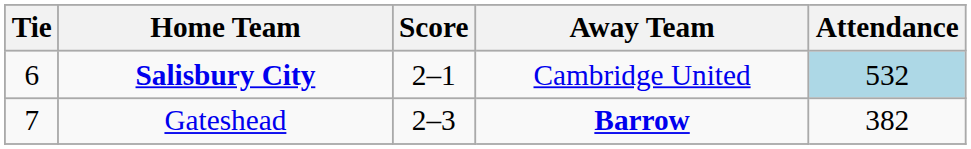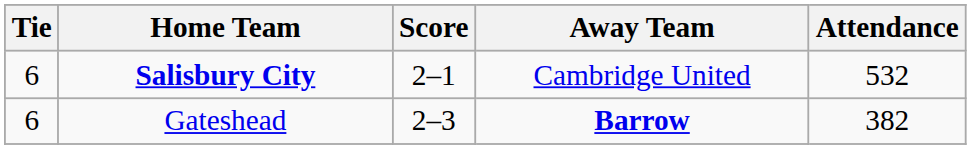 <table class="wikitable" style="text-align:center;">
 <tr>
 <th width=20>Tie</th>
 <th width=175>Home Team</th>
 <th width=20>Score</th>
 <th width=175>Away Team</th>
 <th width=20>Attendance</th>
 </tr>
 <tr>
 <td>6</td>
 <td><strong><a href='#'>Salisbury City</a></strong></td>
 <td>2–1</td>
 <td><a href='#'>Cambridge United</a></td>
-<td style="background: lightblue;">532</td>
+<td>532</td>
 </tr>
 <tr>
-<td>7</td>
+<td>6</td>
 <td><a href='#'>Gateshead</a></td>
 <td>2–3</td>
 <td><strong><a href='#'>Barrow</a></strong></td>
 <td>382</td>
 </tr>
 </table>
